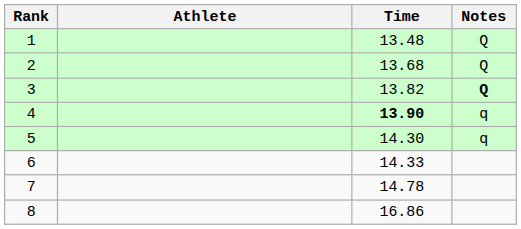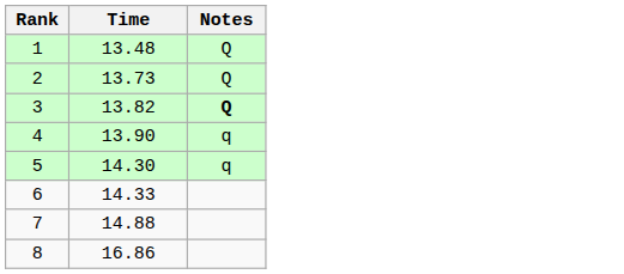 <table class="wikitable" style="text-align:center">
 <tr>
 <th width=40>Rank</th>
-<th width=250>Athlete</th>
 <th width=80>Time</th>
 <th width=50>Notes</th>
 </tr>
 <tr bgcolor=ccffcc>
 <td>1</td>
-<td align=left></td>
 <td>13.48</td>
 <td>Q</td>
 </tr>
 <tr bgcolor=ccffcc>
 <td>2</td>
-<td align=left></td>
-<td>13.68</td>
+<td>13.73</td>
 <td>Q</td>
 </tr>
 <tr bgcolor=ccffcc>
 <td>3</td>
-<td align=left></td>
 <td>13.82</td>
 <td><strong>Q</strong></td>
 </tr>
 <tr bgcolor=ccffcc>
 <td>4</td>
-<td align=left></td>
-<td><strong>13.90</strong></td>
+<td>13.90</td>
 <td>q</td>
 </tr>
 <tr bgcolor=ccffcc>
 <td>5</td>
-<td align=left></td>
 <td>14.30</td>
 <td>q</td>
 </tr>
 <tr>
 <td>6</td>
-<td align=left></td>
 <td>14.33</td>
 <td></td>
 </tr>
 <tr>
 <td>7</td>
-<td align=left></td>
-<td>14.78</td>
+<td>14.88</td>
 <td></td>
 </tr>
 <tr>
 <td>8</td>
-<td align=left></td>
 <td>16.86</td>
 <td></td>
 </tr>
 </table>
